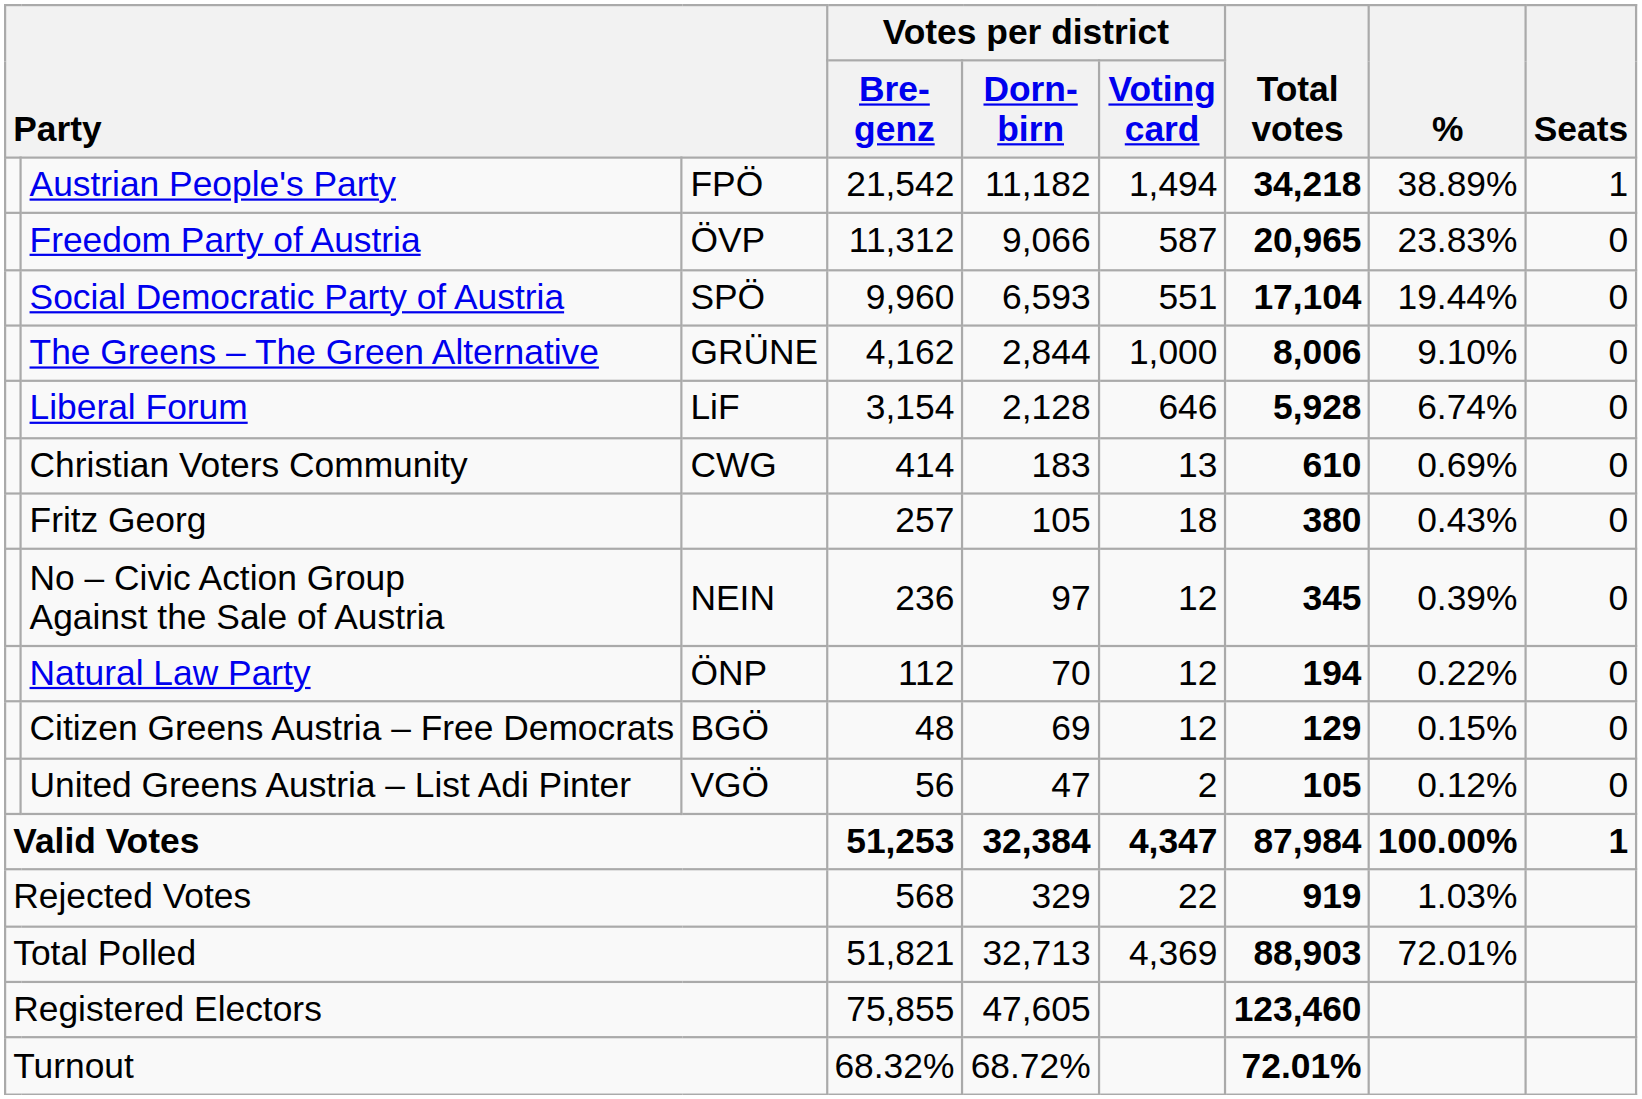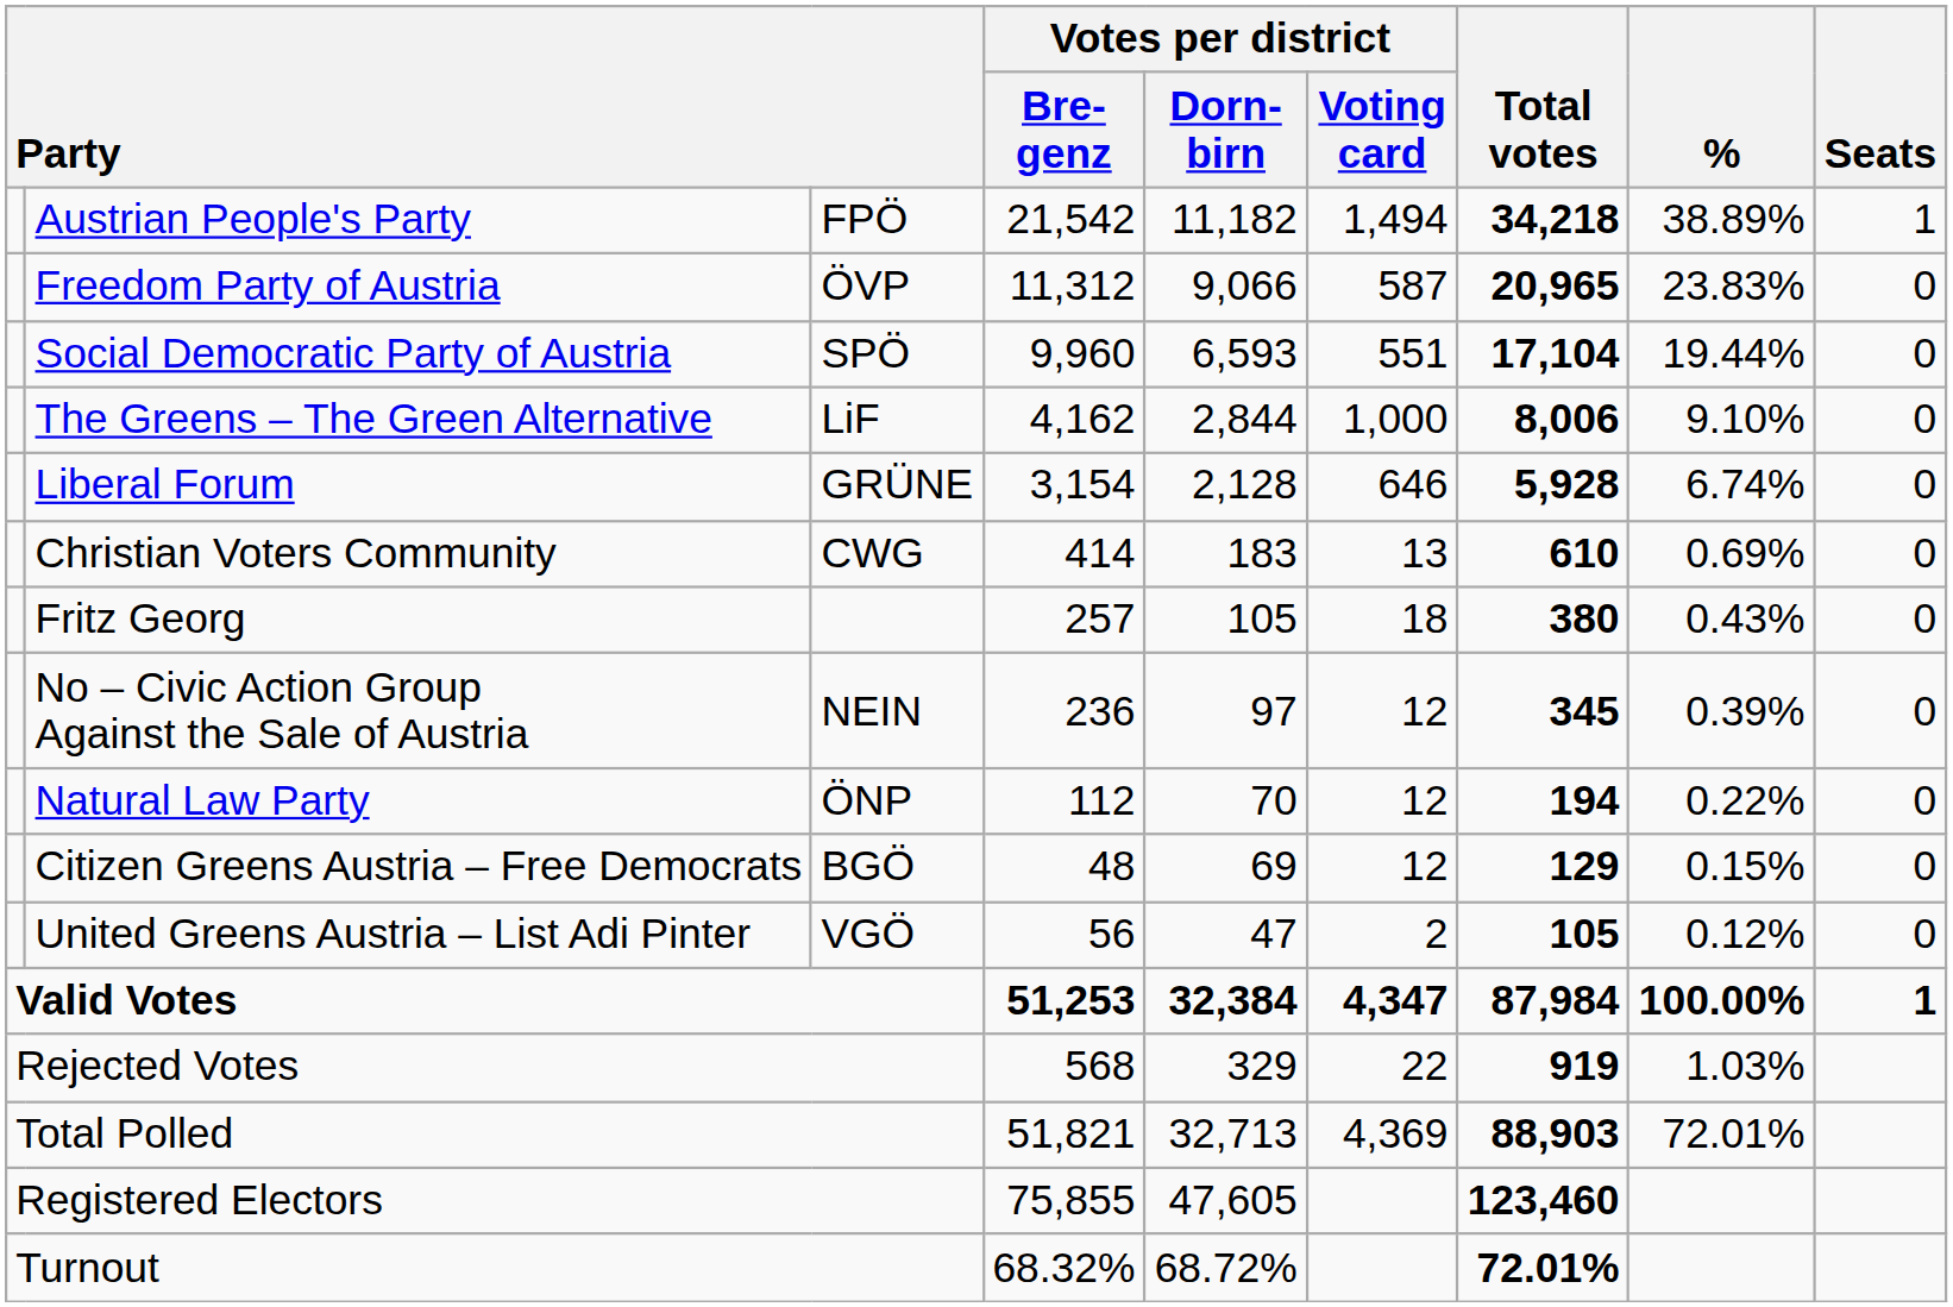 <table class="wikitable" border="1" style="text-align:right;">
 <tr>
 <th style="text-align:left;" valign=bottom rowspan=2 colspan=3>Party</th>
 <th colspan=3>Votes per district</th>
 <th align=center valign=bottom rowspan=2 width="50">Total<br>votes</th>
 <th align=center valign=bottom rowspan=2 width="50">%</th>
 <th align=center valign=bottom rowspan=2>Seats</th>
 </tr>
 <tr>
 <th align=center valign=bottom width="50"><a href='#'>Bre-<br>genz</a></th>
 <th align=center valign=bottom width="50"><a href='#'>Dorn-<br>birn</a></th>
 <th align=center valign=bottom width="50"><a href='#'>Voting<br>card</a></th>
 </tr>
 <tr>
 <td></td>
 <td align=left><a href='#'>Austrian People's Party</a></td>
 <td align=left>FPÖ</td>
 <td>21,542</td>
 <td>11,182</td>
 <td>1,494</td>
 <td><strong>34,218</strong></td>
 <td>38.89%</td>
 <td>1</td>
 </tr>
 <tr>
 <td></td>
 <td align=left><a href='#'>Freedom Party of Austria</a></td>
 <td align=left>ÖVP</td>
 <td>11,312</td>
 <td>9,066</td>
 <td>587</td>
 <td><strong>20,965</strong></td>
 <td>23.83%</td>
 <td>0</td>
 </tr>
 <tr>
 <td></td>
 <td align=left><a href='#'>Social Democratic Party of Austria</a></td>
 <td align=left>SPÖ</td>
 <td>9,960</td>
 <td>6,593</td>
 <td>551</td>
 <td><strong>17,104</strong></td>
 <td>19.44%</td>
 <td>0</td>
 </tr>
 <tr>
 <td></td>
 <td align=left style="white-space: nowrap;"><a href='#'>The Greens – The Green Alternative</a></td>
-<td align=left>GRÜNE</td>
+<td align=left>LiF</td>
 <td>4,162</td>
 <td>2,844</td>
 <td>1,000</td>
 <td><strong>8,006</strong></td>
 <td>9.10%</td>
 <td>0</td>
 </tr>
 <tr>
 <td></td>
 <td align=left><a href='#'>Liberal Forum</a></td>
-<td align=left>LiF</td>
+<td align=left>GRÜNE</td>
 <td>3,154</td>
 <td>2,128</td>
 <td>646</td>
 <td><strong>5,928</strong></td>
 <td>6.74%</td>
 <td>0</td>
 </tr>
 <tr>
 <td></td>
 <td align=left>Christian Voters Community</td>
 <td align=left>CWG</td>
 <td>414</td>
 <td>183</td>
 <td>13</td>
 <td><strong>610</strong></td>
 <td>0.69%</td>
 <td>0</td>
 </tr>
 <tr>
 <td></td>
 <td align=left>Fritz Georg</td>
 <td align=left></td>
 <td>257</td>
 <td>105</td>
 <td>18</td>
 <td><strong>380</strong></td>
 <td>0.43%</td>
 <td>0</td>
 </tr>
 <tr>
 <td></td>
 <td align=left>No – Civic Action Group<br>Against the Sale of Austria</td>
 <td align=left>NEIN</td>
 <td>236</td>
 <td>97</td>
 <td>12</td>
 <td><strong>345</strong></td>
 <td>0.39%</td>
 <td>0</td>
 </tr>
 <tr>
 <td></td>
 <td align=left><a href='#'>Natural Law Party</a></td>
 <td align=left>ÖNP</td>
 <td>112</td>
 <td>70</td>
 <td>12</td>
 <td><strong>194</strong></td>
 <td>0.22%</td>
 <td>0</td>
 </tr>
 <tr>
 <td></td>
 <td align=left>Citizen Greens Austria – Free Democrats</td>
 <td align=left>BGÖ</td>
 <td>48</td>
 <td>69</td>
 <td>12</td>
 <td><strong>129</strong></td>
 <td>0.15%</td>
 <td>0</td>
 </tr>
 <tr>
 <td></td>
 <td align=left>United Greens Austria – List Adi Pinter</td>
 <td align=left>VGÖ</td>
 <td>56</td>
 <td>47</td>
 <td>2</td>
 <td><strong>105</strong></td>
 <td>0.12%</td>
 <td>0</td>
 </tr>
 <tr style="font-weight:bold">
 <td align=left colspan=3>Valid Votes</td>
 <td>51,253</td>
 <td>32,384</td>
 <td>4,347</td>
 <td>87,984</td>
 <td>100.00%</td>
 <td>1</td>
 </tr>
 <tr>
 <td align=left colspan=3>Rejected Votes</td>
 <td>568</td>
 <td>329</td>
 <td>22</td>
 <td><strong>919</strong></td>
 <td>1.03%</td>
 <td></td>
 </tr>
 <tr>
 <td align=left colspan=3>Total Polled</td>
 <td>51,821</td>
 <td>32,713</td>
 <td>4,369</td>
 <td><strong>88,903</strong></td>
 <td>72.01%</td>
 <td></td>
 </tr>
 <tr>
 <td align=left colspan=3>Registered Electors</td>
 <td>75,855</td>
 <td>47,605</td>
 <td></td>
 <td><strong>123,460</strong></td>
 <td></td>
 <td></td>
 </tr>
 <tr>
 <td align=left colspan=3>Turnout</td>
 <td>68.32%</td>
 <td>68.72%</td>
 <td></td>
 <td><strong>72.01%</strong></td>
 <td></td>
 <td></td>
 </tr>
 </table>
